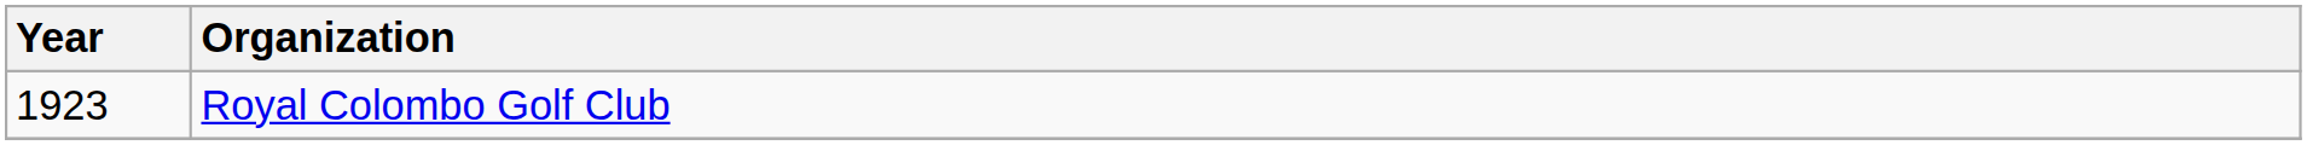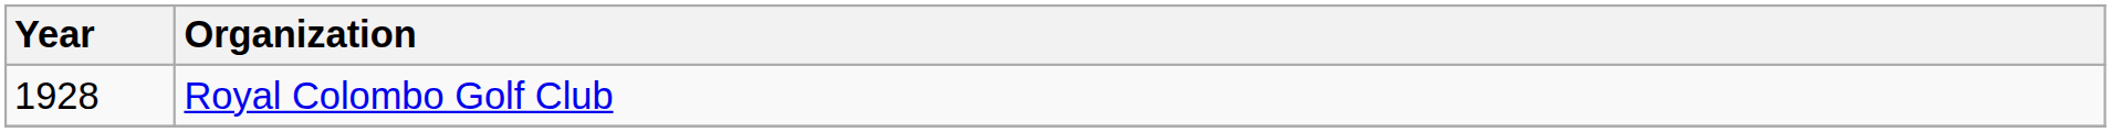 <table class="wikitable" style="width:100%">
 <tr>
 <th style="width:4em;text-align:left">Year</th>
 <th style="text-align:left">Organization</th>
 </tr>
 <tr>
-<td>1923</td>
+<td>1928</td>
 <td><a href='#'>Royal Colombo Golf Club</a></td>
 </tr>
 <tr>
 </tr>
 </table>
